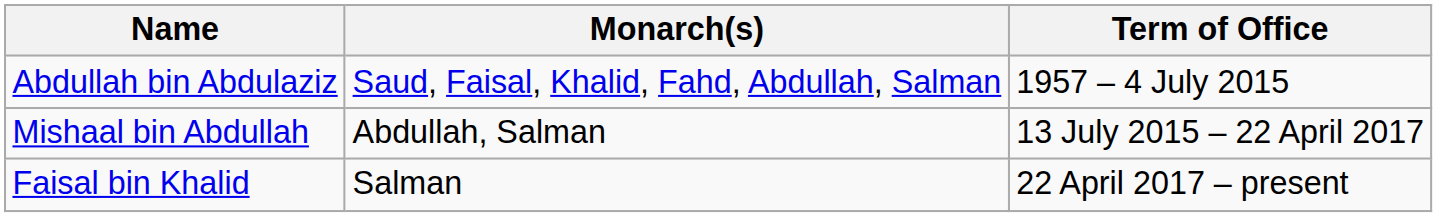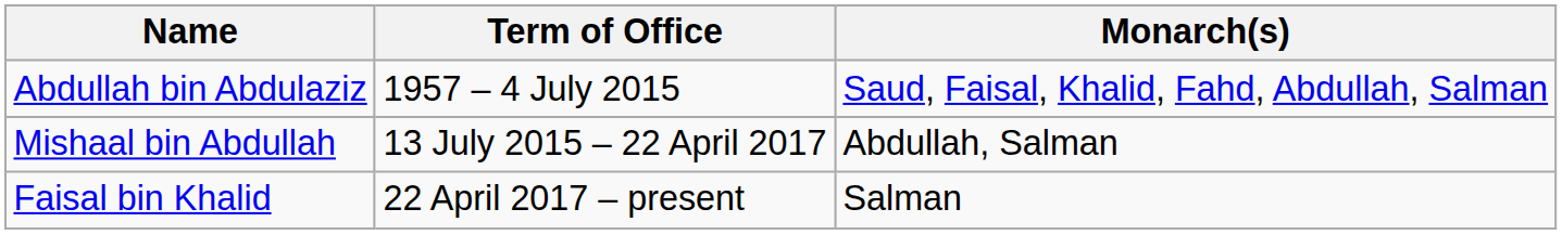 <table class="wikitable">
 <tr>
 <th>Name</th>
+<th>Term of Office</th>
 <th>Monarch(s)</th>
-<th>Term of Office</th>
 </tr>
 <tr>
 <td><a href='#'>Abdullah bin Abdulaziz</a></td>
+<td>1957 – 4 July 2015</td>
 <td><a href='#'>Saud</a>, <a href='#'>Faisal</a>, <a href='#'>Khalid</a>, <a href='#'>Fahd</a>, <a href='#'>Abdullah</a>, <a href='#'>Salman</a></td>
-<td>1957 – 4 July 2015</td>
 </tr>
 <tr>
 <td><a href='#'>Mishaal bin Abdullah</a></td>
+<td>13 July 2015 – 22 April 2017</td>
 <td>Abdullah, Salman</td>
-<td>13 July 2015 – 22 April 2017</td>
 </tr>
 <tr>
 <td><a href='#'>Faisal bin Khalid</a></td>
+<td>22 April 2017 – present</td>
 <td>Salman</td>
-<td>22 April 2017 – present</td>
 </tr>
 </table>
